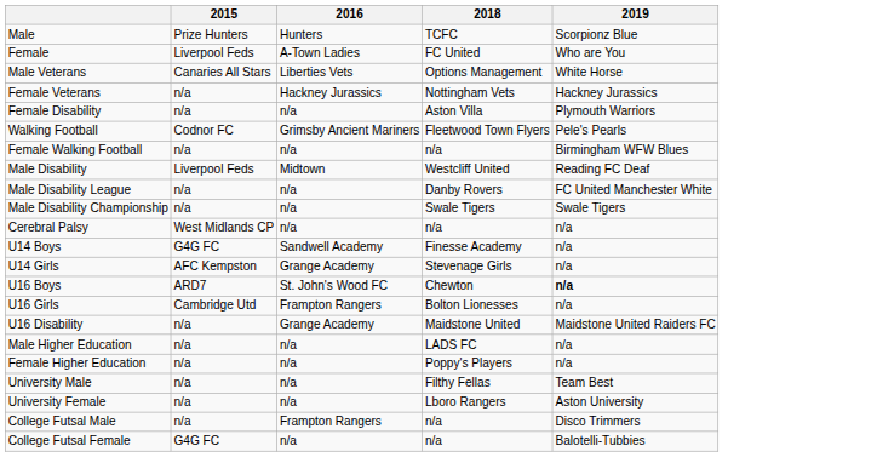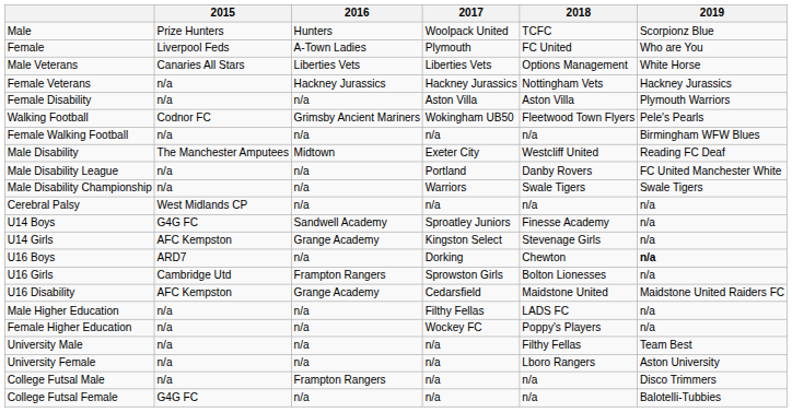 <table class="wikitable sortable">
 <tr>
 <th></th>
 <th>2015</th>
 <th>2016</th>
+<th>2017</th>
 <th>2018</th>
 <th>2019</th>
 </tr>
 <tr>
 <td>Male</td>
 <td>Prize Hunters</td>
 <td>Hunters</td>
+<td>Woolpack United</td>
 <td>TCFC</td>
 <td>Scorpionz Blue</td>
 </tr>
 <tr>
 <td>Female</td>
 <td>Liverpool Feds</td>
 <td>A-Town Ladies</td>
+<td>Plymouth</td>
 <td>FC United</td>
 <td>Who are You</td>
 </tr>
 <tr>
 <td>Male Veterans</td>
 <td>Canaries All Stars</td>
 <td>Liberties Vets</td>
+<td>Liberties Vets</td>
 <td>Options Management</td>
 <td>White Horse</td>
 </tr>
 <tr>
 <td>Female Veterans</td>
 <td>n/a</td>
+<td>Hackney Jurassics</td>
 <td>Hackney Jurassics</td>
 <td>Nottingham Vets</td>
 <td>Hackney Jurassics</td>
 </tr>
 <tr>
 <td>Female Disability</td>
 <td>n/a</td>
 <td>n/a</td>
 <td>Aston Villa</td>
+<td>Aston Villa</td>
 <td>Plymouth Warriors</td>
 </tr>
 <tr>
 <td>Walking Football</td>
 <td>Codnor FC</td>
 <td>Grimsby Ancient Mariners</td>
+<td>Wokingham UB50</td>
 <td>Fleetwood Town Flyers</td>
 <td>Pele's Pearls</td>
 </tr>
 <tr>
 <td>Female Walking Football</td>
 <td>n/a</td>
 <td>n/a</td>
 <td>n/a</td>
+<td>n/a</td>
 <td>Birmingham WFW Blues</td>
 </tr>
 <tr>
 <td>Male Disability</td>
-<td>Liverpool Feds</td>
+<td>The Manchester Amputees</td>
 <td>Midtown</td>
+<td>Exeter City</td>
 <td>Westcliff United</td>
 <td>Reading FC Deaf</td>
 </tr>
 <tr>
 <td>Male Disability League</td>
 <td>n/a</td>
 <td>n/a</td>
+<td>Portland</td>
 <td>Danby Rovers</td>
 <td>FC United Manchester White</td>
 </tr>
 <tr>
 <td>Male Disability Championship</td>
 <td>n/a</td>
 <td>n/a</td>
+<td>Warriors</td>
 <td>Swale Tigers</td>
 <td>Swale Tigers</td>
 </tr>
 <tr>
 <td>Cerebral Palsy</td>
 <td>West Midlands CP</td>
 <td>n/a</td>
 <td>n/a</td>
 <td>n/a</td>
+<td>n/a</td>
 </tr>
 <tr>
 <td>U14 Boys</td>
 <td>G4G FC</td>
 <td>Sandwell Academy</td>
+<td>Sproatley Juniors</td>
 <td>Finesse Academy</td>
 <td>n/a</td>
 </tr>
 <tr>
 <td>U14 Girls</td>
 <td>AFC Kempston</td>
 <td>Grange Academy</td>
+<td>Kingston Select</td>
 <td>Stevenage Girls</td>
 <td>n/a</td>
 </tr>
 <tr>
 <td>U16 Boys</td>
 <td>ARD7</td>
-<td>St. John's Wood FC</td>
+<td>n/a</td>
+<td>Dorking</td>
 <td>Chewton</td>
 <td><strong>n/a</strong></td>
 </tr>
 <tr>
 <td>U16 Girls</td>
 <td>Cambridge Utd</td>
 <td>Frampton Rangers</td>
+<td>Sprowston Girls</td>
 <td>Bolton Lionesses</td>
 <td>n/a</td>
 </tr>
 <tr>
 <td>U16 Disability</td>
-<td>n/a</td>
+<td>AFC Kempston</td>
 <td>Grange Academy</td>
+<td>Cedarsfield</td>
 <td>Maidstone United</td>
 <td>Maidstone United Raiders FC</td>
 </tr>
 <tr>
 <td>Male Higher Education</td>
 <td>n/a</td>
 <td>n/a</td>
+<td>Filthy Fellas</td>
 <td>LADS FC</td>
 <td>n/a</td>
 </tr>
 <tr>
 <td>Female Higher Education</td>
 <td>n/a</td>
 <td>n/a</td>
+<td>Wockey FC</td>
 <td>Poppy's Players</td>
 <td>n/a</td>
 </tr>
 <tr>
 <td>University Male</td>
 <td>n/a</td>
 <td>n/a</td>
+<td>n/a</td>
 <td>Filthy Fellas</td>
 <td>Team Best</td>
 </tr>
 <tr>
 <td>University Female</td>
+<td>n/a</td>
 <td>n/a</td>
 <td>n/a</td>
 <td>Lboro Rangers</td>
 <td>Aston University</td>
 </tr>
 <tr>
 <td>College Futsal Male</td>
 <td>n/a</td>
 <td>Frampton Rangers</td>
 <td>n/a</td>
+<td>n/a</td>
 <td>Disco Trimmers</td>
 </tr>
 <tr>
 <td>College Futsal Female</td>
 <td>G4G FC</td>
 <td>n/a</td>
 <td>n/a</td>
+<td>n/a</td>
 <td>Balotelli-Tubbies</td>
 </tr>
 </table>
